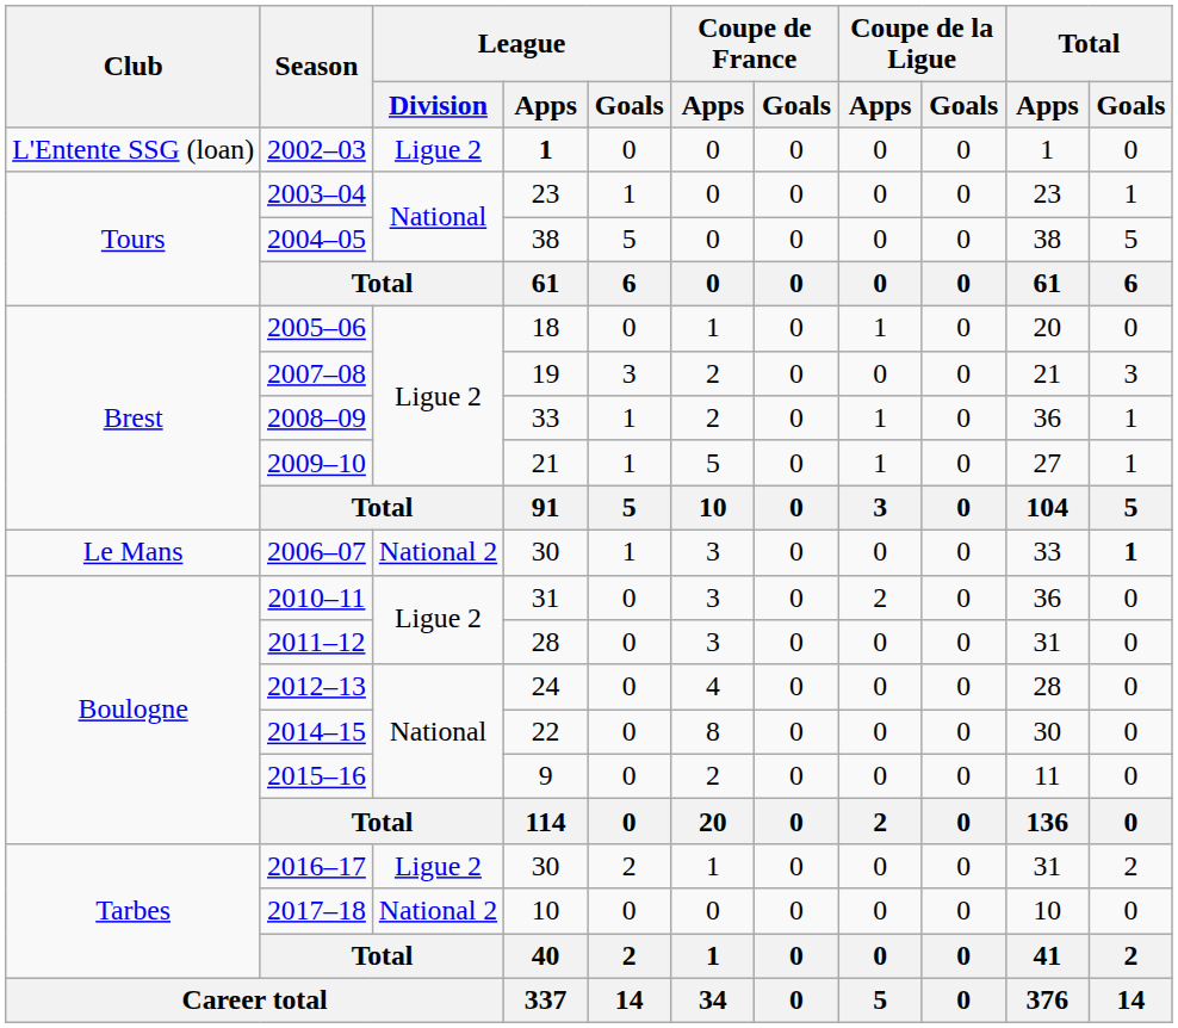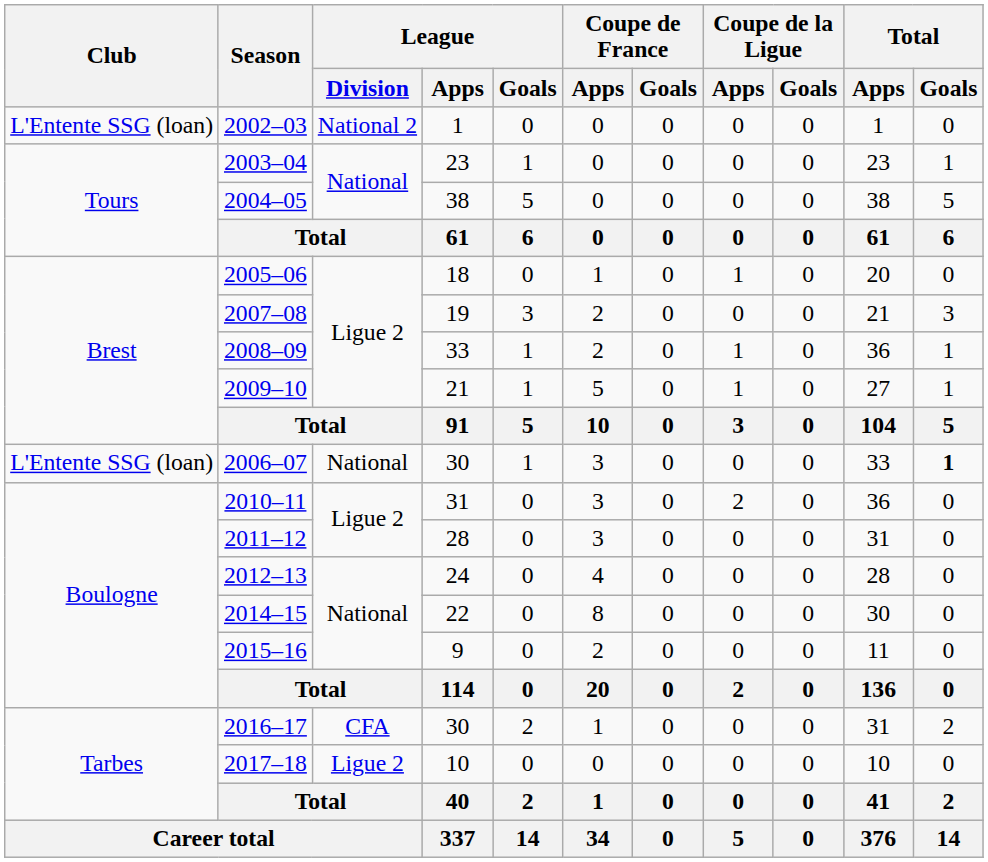 <table class="wikitable" style="text-align:center">
 <tr>
 <th rowspan="2">Club</th>
 <th rowspan="2">Season</th>
 <th colspan="3">League</th>
 <th colspan="2">Coupe de France</th>
 <th colspan="2">Coupe de la Ligue</th>
 <th colspan="2">Total</th>
 </tr>
 <tr>
 <th><a href='#'>Division</a></th>
 <th width="40">Apps</th>
 <th width="40">Goals</th>
 <th width="40">Apps</th>
 <th width="40">Goals</th>
 <th width="40">Apps</th>
 <th width="40">Goals</th>
 <th width="40">Apps</th>
 <th width="40">Goals</th>
 </tr>
 <tr>
 <td><a href='#'>L'Entente SSG</a> (loan)</td>
 <td><a href='#'>2002–03</a></td>
-<td><a href='#'>Ligue 2</a></td>
-<td><strong>1</strong></td>
+<td><a href='#'>National 2</a></td>
+<td>1</td>
 <td>0</td>
 <td>0</td>
 <td>0</td>
 <td>0</td>
 <td>0</td>
 <td>1</td>
 <td>0</td>
 </tr>
 <tr>
 <td rowspan="3"><a href='#'>Tours</a></td>
 <td><a href='#'>2003–04</a></td>
 <td rowspan="2"><a href='#'>National</a></td>
 <td>23</td>
 <td>1</td>
 <td>0</td>
 <td>0</td>
 <td>0</td>
 <td>0</td>
 <td>23</td>
 <td>1</td>
 </tr>
 <tr>
 <td><a href='#'>2004–05</a></td>
 <td>38</td>
 <td>5</td>
 <td>0</td>
 <td>0</td>
 <td>0</td>
 <td>0</td>
 <td>38</td>
 <td>5</td>
 </tr>
 <tr>
 <th colspan="2">Total</th>
 <th>61</th>
 <th>6</th>
 <th>0</th>
 <th>0</th>
 <th>0</th>
 <th>0</th>
 <th>61</th>
 <th>6</th>
 </tr>
 <tr>
 <td rowspan="5"><a href='#'>Brest</a></td>
 <td><a href='#'>2005–06</a></td>
 <td rowspan="4">Ligue 2</td>
 <td>18</td>
 <td>0</td>
 <td>1</td>
 <td>0</td>
 <td>1</td>
 <td>0</td>
 <td>20</td>
 <td>0</td>
 </tr>
 <tr>
 <td><a href='#'>2007–08</a></td>
 <td>19</td>
 <td>3</td>
 <td>2</td>
 <td>0</td>
 <td>0</td>
 <td>0</td>
 <td>21</td>
 <td>3</td>
 </tr>
 <tr>
 <td><a href='#'>2008–09</a></td>
 <td>33</td>
 <td>1</td>
 <td>2</td>
 <td>0</td>
 <td>1</td>
 <td>0</td>
 <td>36</td>
 <td>1</td>
 </tr>
 <tr>
 <td><a href='#'>2009–10</a></td>
 <td>21</td>
 <td>1</td>
 <td>5</td>
 <td>0</td>
 <td>1</td>
 <td>0</td>
 <td>27</td>
 <td>1</td>
 </tr>
 <tr>
 <th colspan="2">Total</th>
 <th>91</th>
 <th>5</th>
 <th>10</th>
 <th>0</th>
 <th>3</th>
 <th>0</th>
 <th>104</th>
 <th>5</th>
 </tr>
 <tr>
-<td><a href='#'>Le Mans</a></td>
+<td><a href='#'>L'Entente SSG</a> (loan)</td>
 <td><a href='#'>2006–07</a></td>
-<td><a href='#'>National 2</a></td>
+<td>National</td>
 <td>30</td>
 <td>1</td>
 <td>3</td>
 <td>0</td>
 <td>0</td>
 <td>0</td>
 <td>33</td>
 <td><strong>1</strong></td>
 </tr>
 <tr>
 <td rowspan="6"><a href='#'>Boulogne</a></td>
 <td><a href='#'>2010–11</a></td>
 <td rowspan="2">Ligue 2</td>
 <td>31</td>
 <td>0</td>
 <td>3</td>
 <td>0</td>
 <td>2</td>
 <td>0</td>
 <td>36</td>
 <td>0</td>
 </tr>
 <tr>
 <td><a href='#'>2011–12</a></td>
 <td>28</td>
 <td>0</td>
 <td>3</td>
 <td>0</td>
 <td>0</td>
 <td>0</td>
 <td>31</td>
 <td>0</td>
 </tr>
 <tr>
 <td><a href='#'>2012–13</a></td>
 <td rowspan="3">National</td>
 <td>24</td>
 <td>0</td>
 <td>4</td>
 <td>0</td>
 <td>0</td>
 <td>0</td>
 <td>28</td>
 <td>0</td>
 </tr>
 <tr>
 <td><a href='#'>2014–15</a></td>
 <td>22</td>
 <td>0</td>
 <td>8</td>
 <td>0</td>
 <td>0</td>
 <td>0</td>
 <td>30</td>
 <td>0</td>
 </tr>
 <tr>
 <td><a href='#'>2015–16</a></td>
 <td>9</td>
 <td>0</td>
 <td>2</td>
 <td>0</td>
 <td>0</td>
 <td>0</td>
 <td>11</td>
 <td>0</td>
 </tr>
 <tr>
 <th colspan="2">Total</th>
 <th>114</th>
 <th>0</th>
 <th>20</th>
 <th>0</th>
 <th>2</th>
 <th>0</th>
 <th>136</th>
 <th>0</th>
 </tr>
 <tr>
 <td rowspan="3"><a href='#'>Tarbes</a></td>
 <td><a href='#'>2016–17</a></td>
-<td><a href='#'>Ligue 2</a></td>
+<td><a href='#'>CFA</a></td>
 <td>30</td>
 <td>2</td>
 <td>1</td>
 <td>0</td>
 <td>0</td>
 <td>0</td>
 <td>31</td>
 <td>2</td>
 </tr>
 <tr>
 <td><a href='#'>2017–18</a></td>
-<td><a href='#'>National 2</a></td>
+<td><a href='#'>Ligue 2</a></td>
 <td>10</td>
 <td>0</td>
 <td>0</td>
 <td>0</td>
 <td>0</td>
 <td>0</td>
 <td>10</td>
 <td>0</td>
 </tr>
 <tr>
 <th colspan="2">Total</th>
 <th>40</th>
 <th>2</th>
 <th>1</th>
 <th>0</th>
 <th>0</th>
 <th>0</th>
 <th>41</th>
 <th>2</th>
 </tr>
 <tr>
 <th colspan="3">Career total</th>
 <th>337</th>
 <th>14</th>
 <th>34</th>
 <th>0</th>
 <th>5</th>
 <th>0</th>
 <th>376</th>
 <th>14</th>
 </tr>
 </table>
